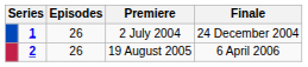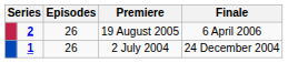 <table class="wikitable">
 <tr>
 <th colspan="2">Series</th>
 <th>Episodes</th>
 <th>Premiere</th>
 <th>Finale</th>
 </tr>
 <tr>
+<td style="background-color: #C32148; color: #100; text-align: center; top"></td>
+<td style="text-align: center; top"><strong><a href='#'>2</a></strong></td>
+<td style="text-align: center; top">26</td>
+<td style="text-align: center; top">19 August 2005</td>
+<td style="text-align: center; top">6 April 2006</td>
+</tr>
+<tr>
 <td style="background-color: #0048BA; color: #100; text-align: center; top"></td>
 <td style="text-align: center; top"><strong><a href='#'>1</a></strong></td>
 <td style="text-align: center; top">26</td>
 <td style="text-align: center; top">2 July 2004</td>
 <td style="text-align: center; top">24 December 2004</td>
 </tr>
-<tr>
-<td style="background-color: #C32148; color: #100; text-align: center; top"></td>
-<td style="text-align: center; top"><strong><a href='#'>2</a></strong></td>
-<td style="text-align: center; top">26</td>
-<td style="text-align: center; top">19 August 2005</td>
-<td style="text-align: center; top">6 April 2006</td>
-</tr>
 </table>
